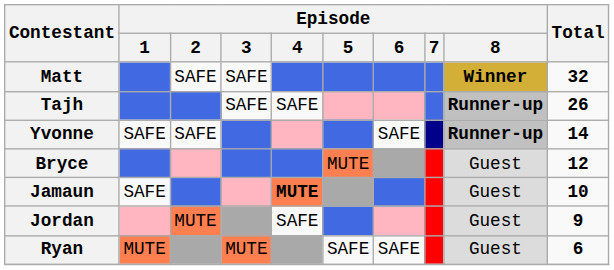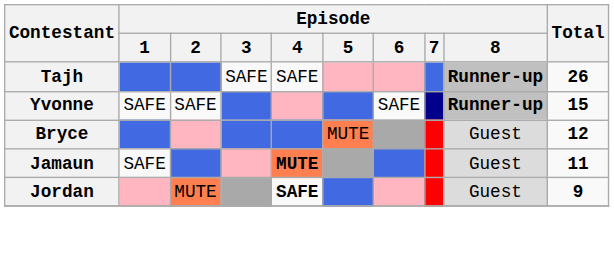 <table class="wikitable" style="text-align: center">
 <tr>
 <th rowspan="2" scope="col">Contestant</th>
 <th colspan="8" scope="col">Episode</th>
 <th scope="col" rowspan="2">Total</th>
 </tr>
 <tr>
 <th scope="col">1</th>
 <th scope="col">2</th>
 <th scope="col">3</th>
 <th scope="col">4</th>
 <th scope="col">5</th>
 <th scope="col">6</th>
 <th scope="col">7</th>
 <th scope="col">8</th>
-</tr>
-<tr>
-<th scope="row">Matt</th>
-<td bgcolor="royalblue"></td>
-<td>SAFE<br></td>
-<td>SAFE<br></td>
-<td bgcolor="royalblue"></td>
-<td bgcolor="royalblue"></td>
-<td bgcolor="royalblue"></td>
-<td bgcolor="royalblue" nowrap></td>
-<td bgcolor="#D4AF37"><strong>Winner</strong></td>
-<td><strong>32</strong></td>
 </tr>
 <tr>
 <th scope="row">Tajh</th>
 <td bgcolor="royalblue"></td>
 <td bgcolor="royalblue"></td>
 <td>SAFE<br></td>
 <td>SAFE<br></td>
 <td bgcolor="lightpink"><br></td>
 <td bgcolor="lightpink"><br></td>
 <td bgcolor="royalblue"></td>
 <td bgcolor="silver" nowrap><strong>Runner-up</strong></td>
 <td><strong>26</strong></td>
 </tr>
 <tr>
 <th scope="row">Yvonne</th>
 <td>SAFE<br></td>
 <td>SAFE<br></td>
 <td bgcolor="royalblue"></td>
 <td bgcolor="lightpink"><br></td>
 <td bgcolor="royalblue"></td>
 <td>SAFE<br></td>
 <td bgcolor="darkblue"></td>
 <td bgcolor="silver"><strong>Runner-up</strong></td>
-<td><strong>14</strong></td>
+<td><strong>15</strong></td>
 </tr>
 <tr>
 <th scope="row">Bryce</th>
 <td bgcolor="royalblue"></td>
 <td bgcolor="lightpink"><br></td>
 <td bgcolor="royalblue"></td>
 <td bgcolor="royalblue"></td>
 <td bgcolor="coral">MUTE<br></td>
 <td bgcolor="darkgray"></td>
 <td bgcolor="red"></td>
 <td bgcolor="gainsboro">Guest</td>
 <td><strong>12</strong></td>
 </tr>
 <tr>
 <th scope="row">Jamaun</th>
 <td>SAFE<br></td>
 <td bgcolor="royalblue"></td>
 <td bgcolor="lightpink"><br></td>
 <td bgcolor="coral"><strong>MUTE<br></strong></td>
 <td bgcolor="darkgray"></td>
 <td bgcolor="royalblue"></td>
 <td bgcolor="red"></td>
 <td bgcolor="gainsboro">Guest</td>
-<td><strong>10</strong></td>
+<td><strong>11</strong></td>
 </tr>
 <tr>
 <th scope="row">Jordan</th>
 <td bgcolor="lightpink"><br></td>
 <td bgcolor="coral">MUTE<br></td>
 <td bgcolor="darkgray"></td>
-<td>SAFE<br></td>
+<td><strong>SAFE<br></strong></td>
 <td bgcolor="royalblue"></td>
 <td bgcolor="lightpink"><br></td>
 <td bgcolor="red"></td>
 <td bgcolor="gainsboro">Guest</td>
 <td><strong>9</strong></td>
 </tr>
 <tr>
-<th scope="row">Ryan</th>
-<td bgcolor="coral">MUTE<br></td>
-<td bgcolor="darkgray"></td>
-<td bgcolor="coral">MUTE<br></td>
-<td bgcolor="darkgray"></td>
-<td>SAFE<br></td>
-<td>SAFE<br></td>
-<td bgcolor="red"></td>
-<td bgcolor="gainsboro">Guest</td>
-<td><strong>6</strong></td>
-</tr>
-<tr>
 </tr>
 </table>
